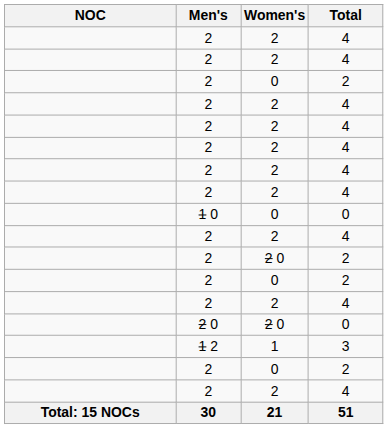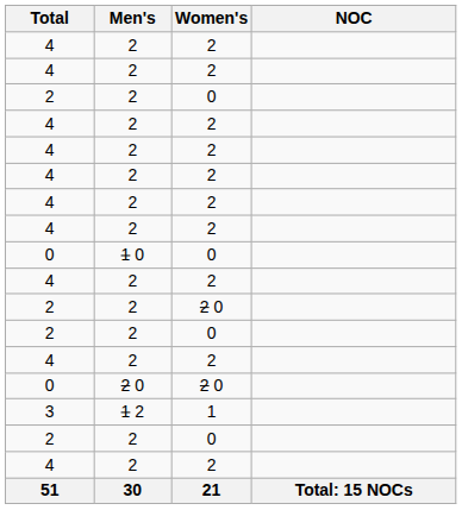 <table class="wikitable" style="text-align:center; font-size:90%">
 <tr>
-<th width=170 align=left>NOC</th>
+<th width=70>Total</th>
 <th width=60>Men's</th>
 <th width=60>Women's</th>
-<th width=70>Total</th>
+<th width=170 align=left>NOC</th>
 </tr>
 <tr>
-<td align=left></td>
+<td>4</td>
 <td>2</td>
 <td>2</td>
-<td>4</td>
+<td align=left></td>
 </tr>
 <tr>
-<td align=left></td>
+<td>4</td>
 <td>2</td>
 <td>2</td>
-<td>4</td>
+<td align=left></td>
 </tr>
 <tr>
-<td align=left></td>
+<td>2</td>
 <td>2</td>
 <td>0</td>
-<td>2</td>
+<td align=left></td>
 </tr>
 <tr>
-<td align=left></td>
+<td>4</td>
 <td>2</td>
 <td>2</td>
-<td>4</td>
+<td align=left></td>
 </tr>
 <tr>
-<td align=left></td>
+<td>4</td>
 <td>2</td>
 <td>2</td>
-<td>4</td>
+<td align=left></td>
 </tr>
 <tr>
-<td align=left></td>
+<td>4</td>
 <td>2</td>
 <td>2</td>
-<td>4</td>
+<td align=left></td>
 </tr>
 <tr>
-<td align=left></td>
+<td>4</td>
 <td>2</td>
 <td>2</td>
-<td>4</td>
+<td align=left></td>
 </tr>
 <tr>
-<td align=left></td>
+<td>4</td>
 <td>2</td>
 <td>2</td>
-<td>4</td>
+<td align=left></td>
 </tr>
 <tr>
-<td align=left><s></s></td>
+<td>0</td>
 <td><s>1</s> 0</td>
 <td>0</td>
-<td>0</td>
+<td align=left><s></s></td>
 </tr>
 <tr>
-<td align=left></td>
+<td>4</td>
 <td>2</td>
 <td>2</td>
-<td>4</td>
+<td align=left></td>
 </tr>
 <tr>
-<td align=left></td>
+<td>2</td>
 <td>2</td>
 <td><s>2</s> 0</td>
-<td>2</td>
+<td align=left></td>
 </tr>
 <tr>
-<td align=left></td>
+<td>2</td>
 <td>2</td>
 <td>0</td>
-<td>2</td>
+<td align=left></td>
 </tr>
 <tr>
-<td align=left></td>
+<td>4</td>
 <td>2</td>
 <td>2</td>
-<td>4</td>
+<td align=left></td>
 </tr>
 <tr>
-<td align=left><s></s></td>
+<td>0</td>
 <td><s>2</s> 0</td>
 <td><s>2</s> 0</td>
-<td>0</td>
+<td align=left><s></s></td>
 </tr>
 <tr>
-<td align=left></td>
+<td>3</td>
 <td><s>1</s> 2</td>
 <td>1</td>
-<td>3</td>
+<td align=left></td>
 </tr>
 <tr>
-<td align=left></td>
+<td>2</td>
 <td>2</td>
 <td>0</td>
-<td>2</td>
+<td align=left></td>
 </tr>
 <tr>
-<td align=left></td>
+<td>4</td>
 <td>2</td>
 <td>2</td>
-<td>4</td>
+<td align=left></td>
 </tr>
 <tr>
-<th>Total: 15 NOCs</th>
+<th>51</th>
 <th>30</th>
 <th>21</th>
-<th>51</th>
+<th>Total: 15 NOCs</th>
 </tr>
 </table>
